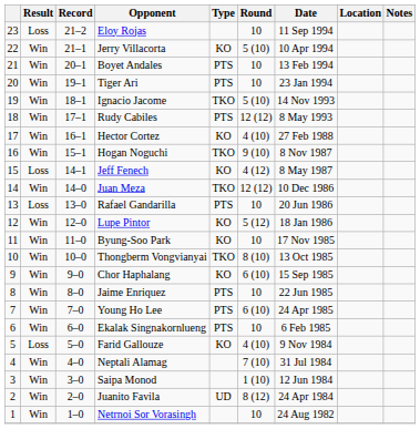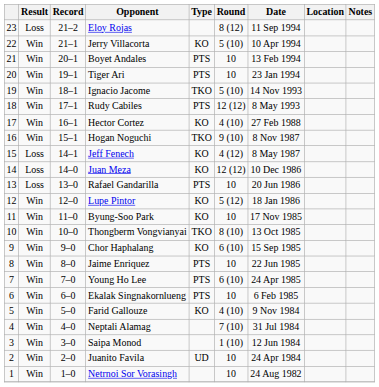 <table class="wikitable" style="text-align:center">
 <tr>
 <th></th>
 <th>Result</th>
 <th>Record</th>
 <th>Opponent</th>
 <th>Type</th>
 <th>Round</th>
 <th>Date</th>
 <th>Location</th>
 <th>Notes</th>
 </tr>
 <tr>
 <td>23</td>
 <td>Loss</td>
 <td>21–2</td>
 <td style="text-align:left;"><a href='#'>Eloy Rojas</a></td>
 <td></td>
-<td>10</td>
+<td>8 (12)</td>
 <td>11 Sep 1994</td>
 <td style="text-align:left;"></td>
 <td style="text-align:left;"></td>
 </tr>
 <tr>
 <td>22</td>
 <td>Win</td>
 <td>21–1</td>
 <td style="text-align:left;">Jerry Villacorta</td>
 <td>KO</td>
 <td>5 (10)</td>
 <td>10 Apr 1994</td>
 <td style="text-align:left;"></td>
 <td></td>
 </tr>
 <tr>
 <td>21</td>
 <td>Win</td>
 <td>20–1</td>
 <td style="text-align:left;">Boyet Andales</td>
 <td>PTS</td>
 <td>10</td>
 <td>13 Feb 1994</td>
 <td style="text-align:left;"></td>
 <td></td>
 </tr>
 <tr>
 <td>20</td>
 <td>Win</td>
 <td>19–1</td>
 <td style="text-align:left;">Tiger Ari</td>
 <td>PTS</td>
 <td>10</td>
 <td>23 Jan 1994</td>
 <td style="text-align:left;"></td>
 <td></td>
 </tr>
 <tr>
 <td>19</td>
 <td>Win</td>
 <td>18–1</td>
 <td style="text-align:left;">Ignacio Jacome</td>
 <td>TKO</td>
 <td>5 (10)</td>
 <td>14 Nov 1993</td>
 <td style="text-align:left;"></td>
 <td></td>
 </tr>
 <tr>
 <td>18</td>
 <td>Win</td>
 <td>17–1</td>
 <td style="text-align:left;">Rudy Cabiles</td>
 <td>PTS</td>
 <td>12 (12)</td>
 <td>8 May 1993</td>
 <td style="text-align:left;"></td>
 <td></td>
 </tr>
 <tr>
 <td>17</td>
 <td>Win</td>
 <td>16–1</td>
 <td style="text-align:left;">Hector Cortez</td>
 <td>KO</td>
 <td>4 (10)</td>
 <td>27 Feb 1988</td>
 <td style="text-align:left;"></td>
 <td></td>
 </tr>
 <tr>
 <td>16</td>
 <td>Win</td>
 <td>15–1</td>
 <td style="text-align:left;">Hogan Noguchi</td>
 <td>TKO</td>
 <td>9 (10)</td>
 <td>8 Nov 1987</td>
 <td style="text-align:left;"></td>
 <td></td>
 </tr>
 <tr>
 <td>15</td>
 <td>Loss</td>
 <td>14–1</td>
 <td style="text-align:left;"><a href='#'>Jeff Fenech</a></td>
 <td>KO</td>
 <td>4 (12)</td>
 <td>8 May 1987</td>
 <td style="text-align:left;"></td>
 <td style="text-align:left;"></td>
 </tr>
 <tr>
 <td>14</td>
-<td>Win</td>
+<td>Loss</td>
 <td>14–0</td>
 <td style="text-align:left;"><a href='#'>Juan Meza</a></td>
-<td>TKO</td>
+<td>KO</td>
 <td>12 (12)</td>
 <td>10 Dec 1986</td>
 <td style="text-align:left;"></td>
 <td style="text-align:left;"></td>
 </tr>
 <tr>
 <td>13</td>
 <td>Loss</td>
 <td>13–0</td>
 <td style="text-align:left;">Rafael Gandarilla</td>
 <td>PTS</td>
 <td>10</td>
 <td>20 Jun 1986</td>
 <td style="text-align:left;"></td>
 <td></td>
 </tr>
 <tr>
 <td>12</td>
 <td>Win</td>
 <td>12–0</td>
 <td style="text-align:left;"><a href='#'>Lupe Pintor</a></td>
 <td>KO</td>
 <td>5 (12)</td>
 <td>18 Jan 1986</td>
 <td style="text-align:left;"></td>
 <td style="text-align:left;"></td>
 </tr>
 <tr>
 <td>11</td>
 <td>Win</td>
 <td>11–0</td>
 <td style="text-align:left;">Byung-Soo Park</td>
 <td>KO</td>
 <td>10</td>
 <td>17 Nov 1985</td>
 <td style="text-align:left;"></td>
 <td></td>
 </tr>
 <tr>
 <td>10</td>
 <td>Win</td>
 <td>10–0</td>
 <td style="text-align:left;">Thongberm Vongvianyai</td>
 <td>TKO</td>
 <td>8 (10)</td>
 <td>13 Oct 1985</td>
 <td style="text-align:left;"></td>
 <td></td>
 </tr>
 <tr>
 <td>9</td>
 <td>Win</td>
 <td>9–0</td>
 <td style="text-align:left;">Chor Haphalang</td>
 <td>KO</td>
 <td>6 (10)</td>
 <td>15 Sep 1985</td>
 <td style="text-align:left;"></td>
 <td></td>
 </tr>
 <tr>
 <td>8</td>
 <td>Win</td>
 <td>8–0</td>
 <td style="text-align:left;">Jaime Enriquez</td>
 <td>PTS</td>
 <td>10</td>
 <td>22 Jun 1985</td>
 <td style="text-align:left;"></td>
 <td></td>
 </tr>
 <tr>
 <td>7</td>
 <td>Win</td>
 <td>7–0</td>
 <td style="text-align:left;">Young Ho Lee</td>
 <td>PTS</td>
 <td>6 (10)</td>
 <td>24 Apr 1985</td>
 <td style="text-align:left;"></td>
 <td></td>
 </tr>
 <tr>
 <td>6</td>
 <td>Win</td>
 <td>6–0</td>
 <td style="text-align:left;">Ekalak Singnakornlueng</td>
 <td>PTS</td>
 <td>10</td>
 <td>6 Feb 1985</td>
 <td style="text-align:left;"></td>
 <td></td>
 </tr>
 <tr>
 <td>5</td>
-<td>Loss</td>
+<td>Win</td>
 <td>5–0</td>
 <td style="text-align:left;">Farid Gallouze</td>
 <td>KO</td>
 <td>4 (10)</td>
 <td>9 Nov 1984</td>
 <td style="text-align:left;"></td>
 <td></td>
 </tr>
 <tr>
 <td>4</td>
 <td>Win</td>
 <td>4–0</td>
 <td style="text-align:left;">Neptali Alamag</td>
 <td></td>
 <td>7 (10)</td>
 <td>31 Jul 1984</td>
 <td style="text-align:left;"></td>
 <td></td>
 </tr>
 <tr>
 <td>3</td>
 <td>Win</td>
 <td>3–0</td>
 <td style="text-align:left;">Saipa Monod</td>
 <td></td>
 <td>1 (10)</td>
 <td>12 Jun 1984</td>
 <td style="text-align:left;"></td>
 <td></td>
 </tr>
 <tr>
 <td>2</td>
 <td>Win</td>
 <td>2–0</td>
 <td style="text-align:left;">Juanito Favila</td>
 <td>UD</td>
-<td>8 (12)</td>
+<td>10</td>
 <td>24 Apr 1984</td>
 <td style="text-align:left;"></td>
 <td></td>
 </tr>
 <tr>
 <td>1</td>
 <td>Win</td>
 <td>1–0</td>
 <td style="text-align:left;"><a href='#'>Netrnoi Sor Vorasingh</a></td>
 <td></td>
 <td>10</td>
 <td>24 Aug 1982</td>
 <td style="text-align:left;"></td>
 <td></td>
 </tr>
 <tr>
 </tr>
 </table>
